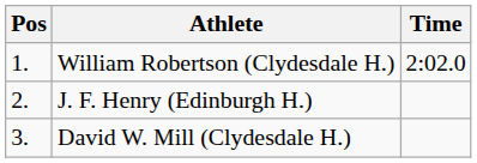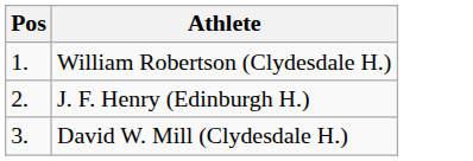 <table class="wikitable">
 <tr>
 <th>Pos</th>
 <th>Athlete</th>
-<th>Time</th>
 </tr>
 <tr>
 <td>1.</td>
 <td>William Robertson (Clydesdale H.)</td>
-<td>2:02.0</td>
 </tr>
 <tr>
 <td>2.</td>
 <td>J. F. Henry (Edinburgh H.)</td>
-<td></td>
 </tr>
 <tr>
 <td>3.</td>
 <td>David W. Mill (Clydesdale H.)</td>
-<td></td>
 </tr>
 </table>
